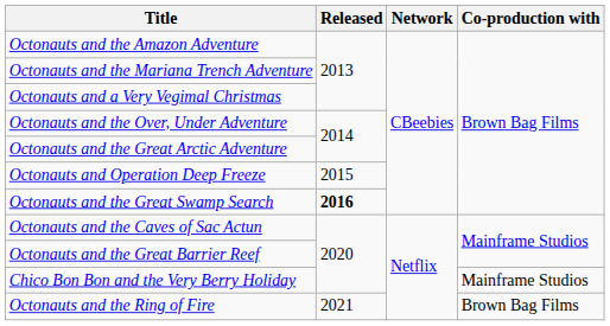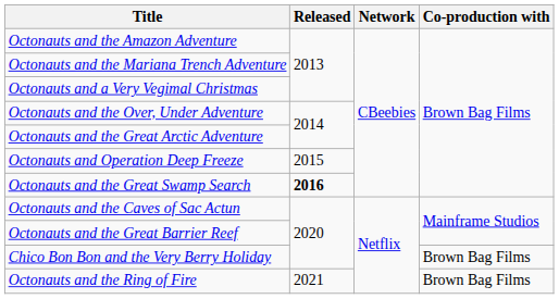 <table class="wikitable sortable">
 <tr>
 <th>Title</th>
 <th>Released</th>
 <th>Network</th>
 <th>Co-production with</th>
 </tr>
 <tr>
 <td><em><a href='#'>Octonauts and the Amazon Adventure</a></em></td>
 <td rowspan="3">2013</td>
 <td rowspan="7"><a href='#'>CBeebies</a></td>
 <td rowspan="7"><a href='#'>Brown Bag Films</a></td>
 </tr>
 <tr>
 <td><em><a href='#'>Octonauts and the Mariana Trench Adventure</a></em></td>
 </tr>
 <tr>
 <td><em><a href='#'>Octonauts and a Very Vegimal Christmas</a></em></td>
 </tr>
 <tr>
 <td><em><a href='#'>Octonauts and the Over, Under Adventure</a></em></td>
 <td rowspan="2">2014</td>
 </tr>
 <tr>
 <td><em><a href='#'>Octonauts and the Great Arctic Adventure</a></em></td>
 </tr>
 <tr>
 <td><em><a href='#'>Octonauts and Operation Deep Freeze</a></em></td>
 <td>2015</td>
 </tr>
 <tr>
 <td><em><a href='#'>Octonauts and the Great Swamp Search</a></em></td>
 <td><strong>2016</strong></td>
 </tr>
 <tr>
 <td><em><a href='#'>Octonauts and the Caves of Sac Actun</a></em></td>
 <td rowspan="3">2020</td>
 <td rowspan="4"><a href='#'>Netflix</a></td>
 <td rowspan="2"><a href='#'>Mainframe Studios</a></td>
 </tr>
 <tr>
 <td><em><a href='#'>Octonauts and the Great Barrier Reef</a></em></td>
 </tr>
 <tr>
 <td><em><a href='#'>Chico Bon Bon and the Very Berry Holiday</a></em></td>
-<td>Mainframe Studios</td>
+<td>Brown Bag Films</td>
 </tr>
 <tr>
 <td><em><a href='#'>Octonauts and the Ring of Fire</a></em></td>
 <td>2021</td>
 <td>Brown Bag Films</td>
 </tr>
 </table>
